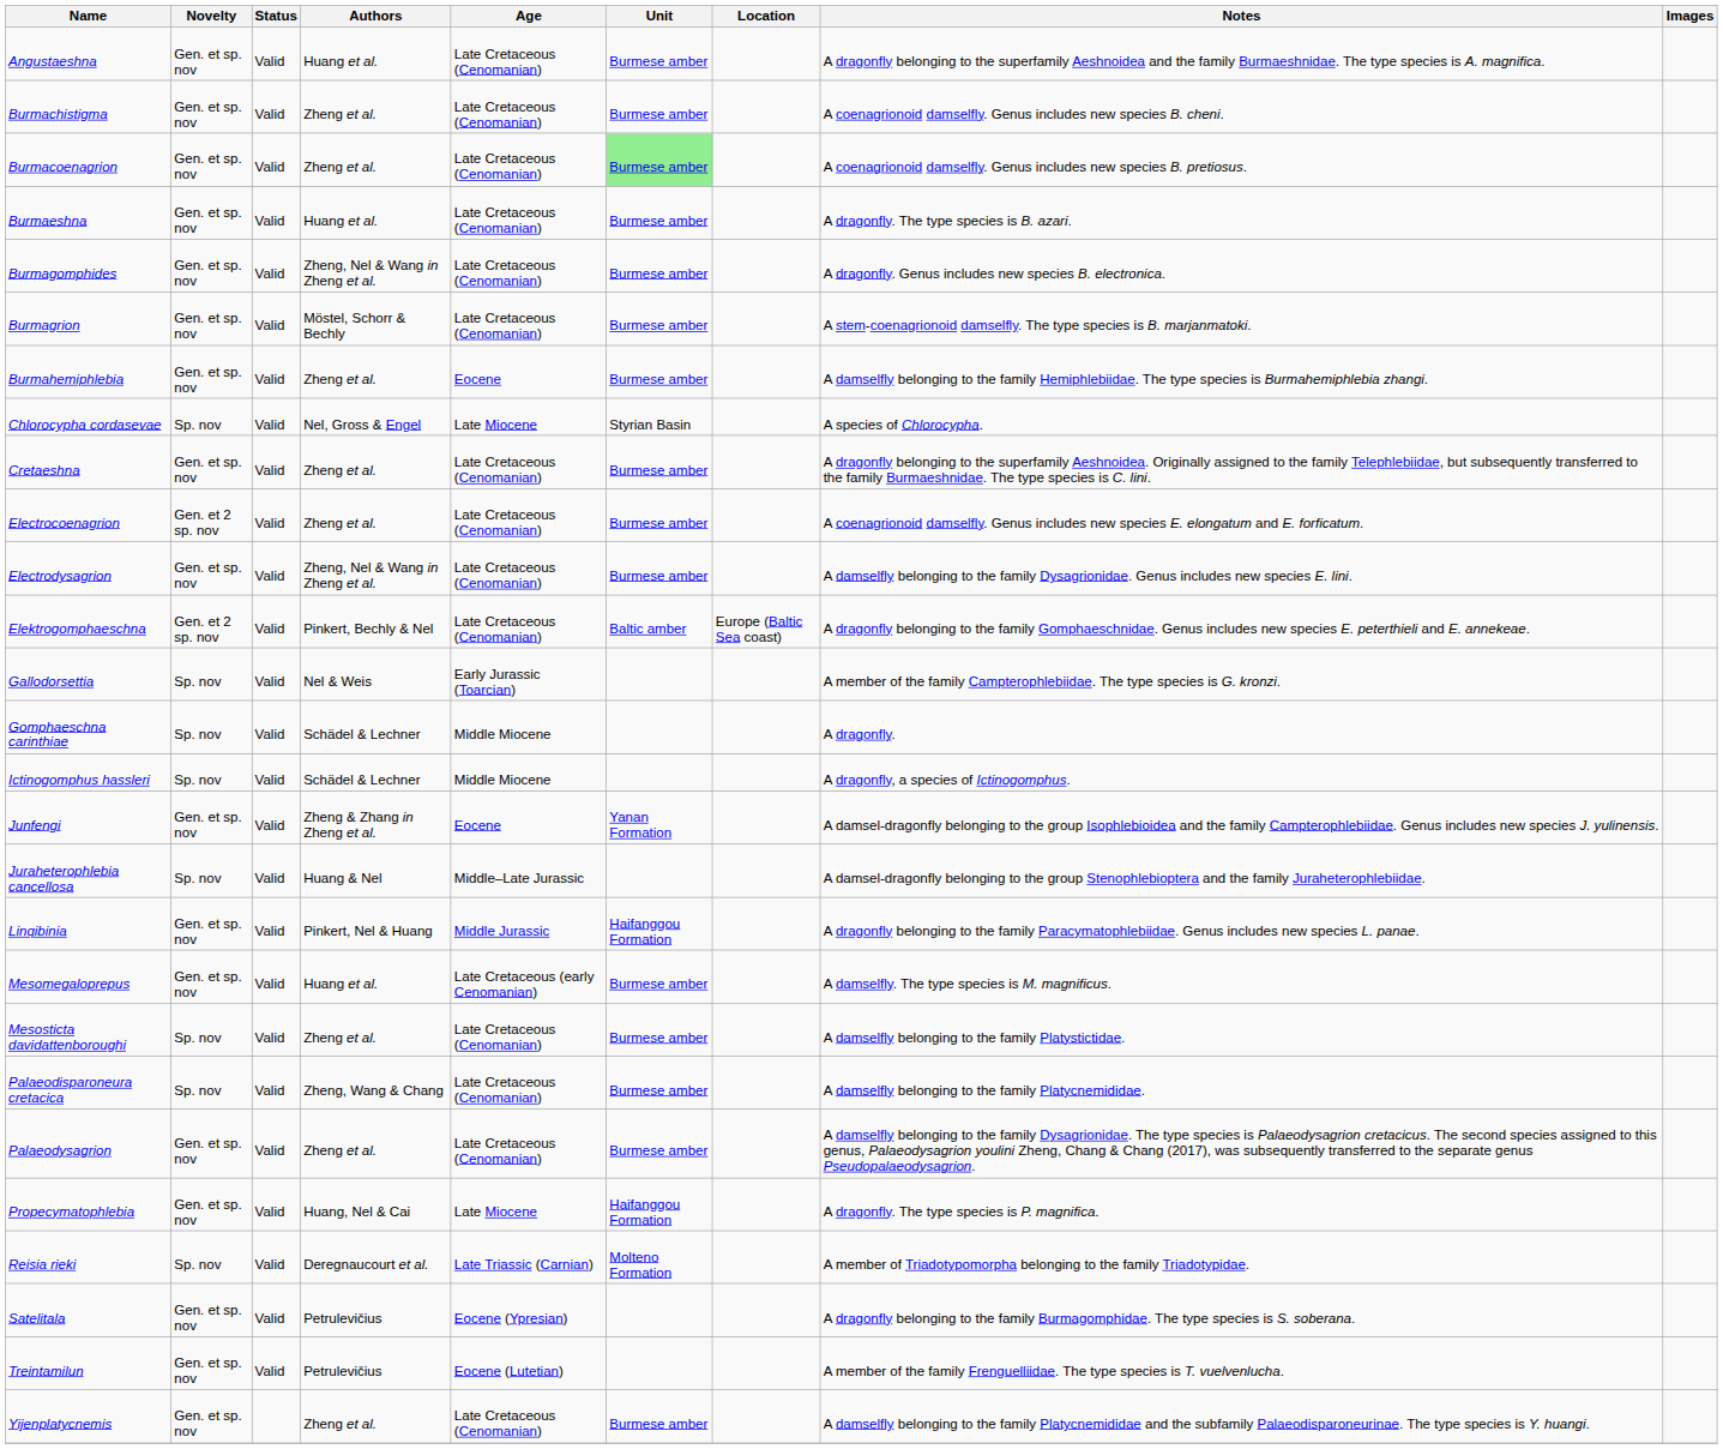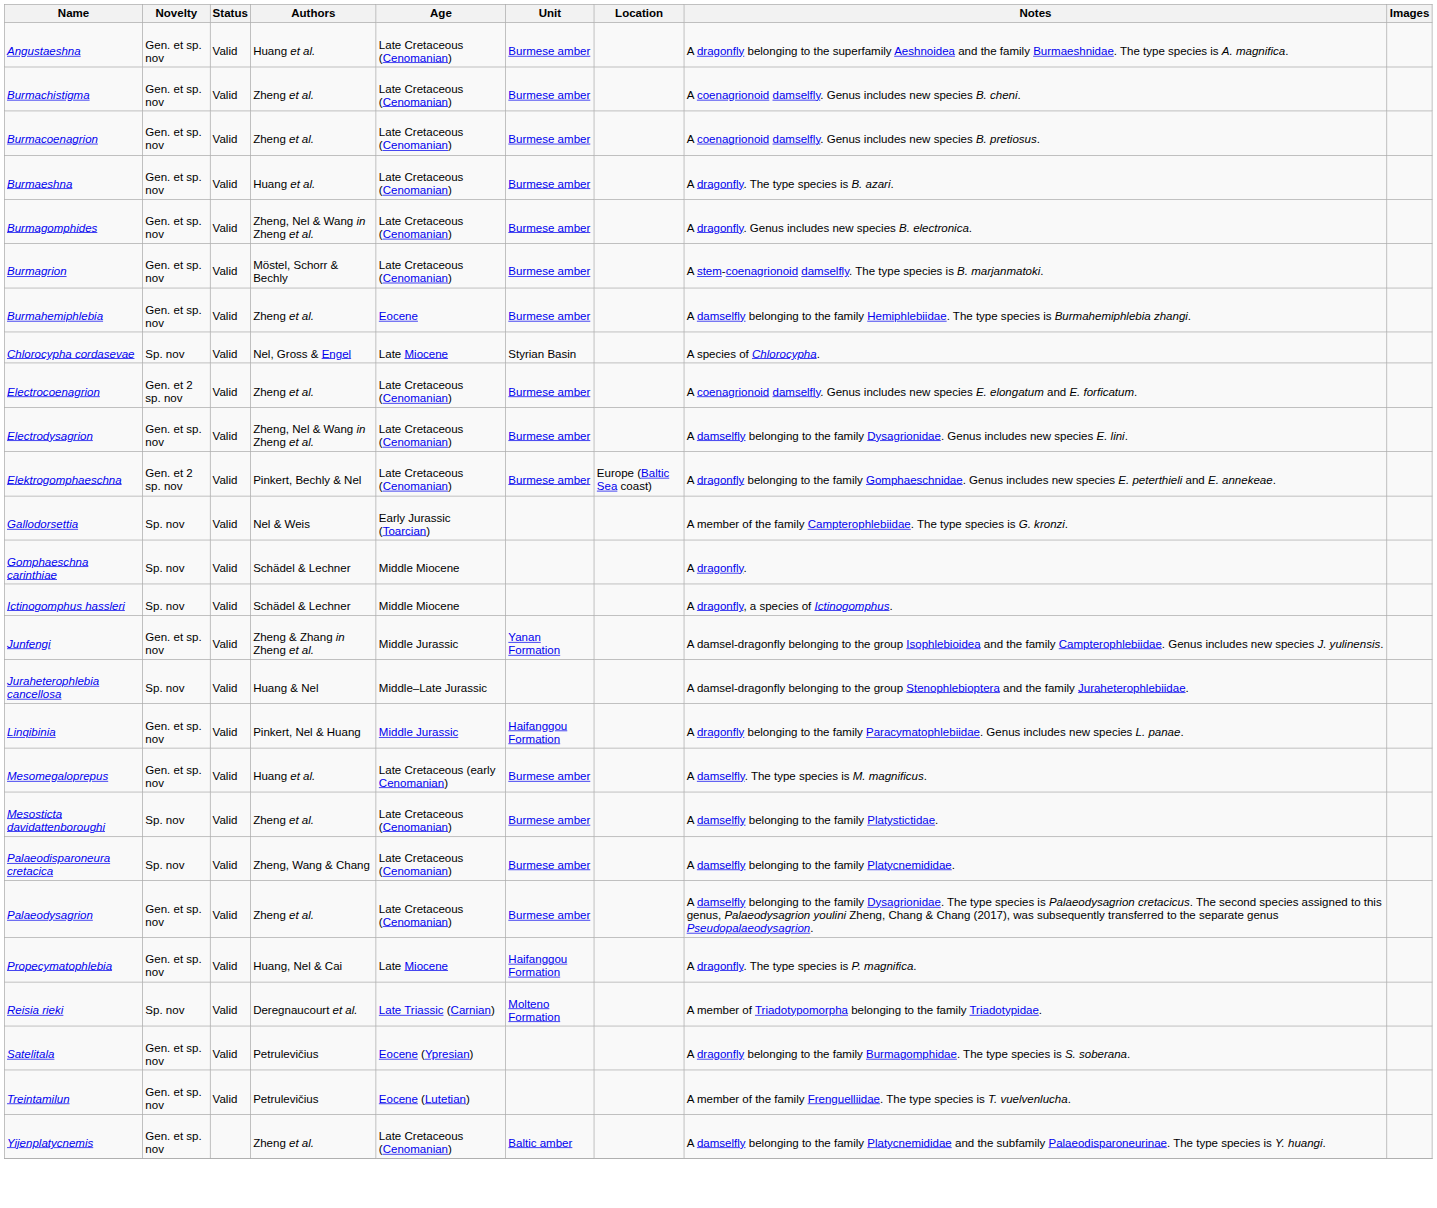 <table class="wikitable sortable" align="center" width="100%">
 <tr>
 <th>Name</th>
 <th>Novelty</th>
 <th>Status</th>
 <th>Authors</th>
 <th>Age</th>
 <th>Unit</th>
 <th>Location</th>
 <th>Notes</th>
 <th>Images</th>
 </tr>
 <tr>
 <td><br><em><a href='#'>Angustaeshna</a></em></td>
 <td><br>Gen. et sp. nov</td>
 <td><br>Valid</td>
 <td><br>Huang <em>et al.</em></td>
 <td><br>Late Cretaceous (<a href='#'>Cenomanian</a>)</td>
 <td><br><a href='#'>Burmese amber</a></td>
 <td><br></td>
 <td><br>A <a href='#'>dragonfly</a> belonging to the superfamily <a href='#'>Aeshnoidea</a> and the family <a href='#'>Burmaeshnidae</a>. The type species is <em>A. magnifica</em>.</td>
 <td></td>
 </tr>
 <tr>
 <td><br><em><a href='#'>Burmachistigma</a></em></td>
 <td><br>Gen. et sp. nov</td>
 <td><br>Valid</td>
 <td><br>Zheng <em>et al.</em></td>
 <td><br>Late Cretaceous (<a href='#'>Cenomanian</a>)</td>
 <td><br><a href='#'>Burmese amber</a></td>
 <td><br></td>
 <td><br>A <a href='#'>coenagrionoid</a> <a href='#'>damselfly</a>. Genus includes new species <em>B. cheni</em>.</td>
 <td></td>
 </tr>
 <tr>
 <td><br><em><a href='#'>Burmacoenagrion</a></em></td>
 <td><br>Gen. et sp. nov</td>
 <td><br>Valid</td>
 <td><br>Zheng <em>et al.</em></td>
 <td><br>Late Cretaceous (<a href='#'>Cenomanian</a>)</td>
-<td style="background: lightgreen;"><br><a href='#'>Burmese amber</a></td>
+<td><br><a href='#'>Burmese amber</a></td>
 <td><br></td>
 <td><br>A <a href='#'>coenagrionoid</a> <a href='#'>damselfly</a>. Genus includes new species <em>B. pretiosus</em>.</td>
 <td></td>
 </tr>
 <tr>
 <td><br><em><a href='#'>Burmaeshna</a></em></td>
 <td><br>Gen. et sp. nov</td>
 <td><br>Valid</td>
 <td><br>Huang <em>et al.</em></td>
 <td><br>Late Cretaceous (<a href='#'>Cenomanian</a>)</td>
 <td><br><a href='#'>Burmese amber</a></td>
 <td><br></td>
 <td><br>A <a href='#'>dragonfly</a>. The type species is <em>B. azari</em>.</td>
 <td></td>
 </tr>
 <tr>
 <td><br><em><a href='#'>Burmagomphides</a></em></td>
 <td><br>Gen. et sp. nov</td>
 <td><br>Valid</td>
 <td><br>Zheng, Nel & Wang <em>in</em> Zheng <em>et al.</em></td>
 <td><br>Late Cretaceous (<a href='#'>Cenomanian</a>)</td>
 <td><br><a href='#'>Burmese amber</a></td>
 <td><br></td>
 <td><br>A <a href='#'>dragonfly</a>. Genus includes new species <em>B. electronica</em>.</td>
 <td></td>
 </tr>
 <tr>
 <td><br><em><a href='#'>Burmagrion</a></em></td>
 <td><br>Gen. et sp. nov</td>
 <td><br>Valid</td>
 <td><br>Möstel, Schorr & Bechly</td>
 <td><br>Late Cretaceous (<a href='#'>Cenomanian</a>)</td>
 <td><br><a href='#'>Burmese amber</a></td>
 <td><br></td>
 <td><br>A <a href='#'>stem</a>-<a href='#'>coenagrionoid</a> <a href='#'>damselfly</a>. The type species is <em>B. marjanmatoki</em>.</td>
 <td><br></td>
 </tr>
 <tr>
 <td><br><em><a href='#'>Burmahemiphlebia</a></em></td>
 <td><br>Gen. et sp. nov</td>
 <td><br>Valid</td>
 <td><br>Zheng <em>et al.</em></td>
 <td><br><a href='#'>Eocene</a></td>
 <td><br><a href='#'>Burmese amber</a></td>
 <td><br></td>
 <td><br>A <a href='#'>damselfly</a> belonging to the family <a href='#'>Hemiphlebiidae</a>. The type species is <em>Burmahemiphlebia zhangi</em>.</td>
 <td></td>
 </tr>
 <tr>
 <td><br><em><a href='#'>Chlorocypha cordasevae</a></em></td>
 <td><br>Sp. nov</td>
 <td><br>Valid</td>
 <td><br>Nel, Gross & <a href='#'>Engel</a></td>
 <td><br>Late <a href='#'>Miocene</a></td>
 <td><br>Styrian Basin</td>
 <td><br></td>
 <td><br>A species of <em><a href='#'>Chlorocypha</a></em>.</td>
 <td></td>
 </tr>
 <tr>
-<td><br><em><a href='#'>Cretaeshna</a></em></td>
-<td><br>Gen. et sp. nov</td>
-<td><br>Valid</td>
-<td><br>Zheng <em>et al.</em></td>
-<td><br>Late Cretaceous (<a href='#'>Cenomanian</a>)</td>
-<td><br><a href='#'>Burmese amber</a></td>
-<td><br></td>
-<td><br>A <a href='#'>dragonfly</a> belonging to the superfamily <a href='#'>Aeshnoidea</a>. Originally assigned to the family <a href='#'>Telephlebiidae</a>, but subsequently transferred to the family <a href='#'>Burmaeshnidae</a>. The type species is <em>C. lini</em>.</td>
-<td></td>
-</tr>
-<tr>
 <td><br><em><a href='#'>Electrocoenagrion</a></em></td>
 <td><br>Gen. et 2 sp. nov</td>
 <td><br>Valid</td>
 <td><br>Zheng <em>et al.</em></td>
 <td><br>Late Cretaceous (<a href='#'>Cenomanian</a>)</td>
 <td><br><a href='#'>Burmese amber</a></td>
 <td><br></td>
 <td><br>A <a href='#'>coenagrionoid</a> <a href='#'>damselfly</a>. Genus includes new species <em>E. elongatum</em> and <em>E. forficatum</em>.</td>
 <td></td>
 </tr>
 <tr>
 <td><br><em><a href='#'>Electrodysagrion</a></em></td>
 <td><br>Gen. et sp. nov</td>
 <td><br>Valid</td>
 <td><br>Zheng, Nel & Wang <em>in</em> Zheng <em>et al.</em></td>
 <td><br>Late Cretaceous (<a href='#'>Cenomanian</a>)</td>
 <td><br><a href='#'>Burmese amber</a></td>
 <td><br></td>
 <td><br>A <a href='#'>damselfly</a> belonging to the family <a href='#'>Dysagrionidae</a>. Genus includes new species <em>E. lini</em>.</td>
 <td></td>
 </tr>
 <tr>
 <td><br><em><a href='#'>Elektrogomphaeschna</a></em></td>
 <td><br>Gen. et 2 sp. nov</td>
 <td><br>Valid</td>
 <td><br>Pinkert, Bechly & Nel</td>
 <td><br>Late Cretaceous (<a href='#'>Cenomanian</a>)</td>
-<td><br><a href='#'>Baltic amber</a></td>
+<td><br><a href='#'>Burmese amber</a></td>
 <td><br>Europe (<a href='#'>Baltic Sea</a> coast)</td>
 <td><br>A <a href='#'>dragonfly</a> belonging to the family <a href='#'>Gomphaeschnidae</a>. Genus includes new species <em>E. peterthieli</em> and <em>E. annekeae</em>.</td>
 <td></td>
 </tr>
 <tr>
 <td><br><em><a href='#'>Gallodorsettia</a></em></td>
 <td><br>Sp. nov</td>
 <td><br>Valid</td>
 <td><br>Nel & Weis</td>
 <td><br>Early Jurassic (<a href='#'>Toarcian</a>)</td>
 <td></td>
 <td><br></td>
 <td><br>A member of the family <a href='#'>Campterophlebiidae</a>. The type species is <em>G. kronzi</em>.</td>
 <td></td>
 </tr>
 <tr>
 <td><br><em><a href='#'>Gomphaeschna carinthiae</a></em></td>
 <td><br>Sp. nov</td>
 <td><br>Valid</td>
 <td><br>Schädel & Lechner</td>
 <td><br>Middle Miocene</td>
 <td></td>
 <td><br></td>
 <td><br>A <a href='#'>dragonfly</a>.</td>
 <td></td>
 </tr>
 <tr>
 <td><br><em><a href='#'>Ictinogomphus hassleri</a></em></td>
 <td><br>Sp. nov</td>
 <td><br>Valid</td>
 <td><br>Schädel & Lechner</td>
 <td><br>Middle Miocene</td>
 <td></td>
 <td><br></td>
 <td><br>A <a href='#'>dragonfly</a>, a species of <em><a href='#'>Ictinogomphus</a></em>.</td>
 <td></td>
 </tr>
 <tr>
 <td><br><em><a href='#'>Junfengi</a></em></td>
 <td><br>Gen. et sp. nov</td>
 <td><br>Valid</td>
 <td><br>Zheng & Zhang <em>in</em> Zheng <em>et al.</em></td>
-<td><br><a href='#'>Eocene</a></td>
+<td><br>Middle Jurassic</td>
 <td><br><a href='#'>Yanan Formation</a></td>
 <td><br></td>
 <td><br>A damsel-dragonfly belonging to the group <a href='#'>Isophlebioidea</a> and the family <a href='#'>Campterophlebiidae</a>. Genus includes new species <em>J. yulinensis</em>.</td>
 <td></td>
 </tr>
 <tr>
 <td><br><em><a href='#'>Juraheterophlebia cancellosa</a></em></td>
 <td><br>Sp. nov</td>
 <td><br>Valid</td>
 <td><br>Huang & Nel</td>
 <td><br>Middle–Late Jurassic</td>
 <td></td>
 <td><br></td>
 <td><br>A damsel-dragonfly belonging to the group <a href='#'>Stenophlebioptera</a> and the family <a href='#'>Juraheterophlebiidae</a>.</td>
 <td></td>
 </tr>
 <tr>
 <td><br><em><a href='#'>Linqibinia</a></em></td>
 <td><br>Gen. et sp. nov</td>
 <td><br>Valid</td>
 <td><br>Pinkert, Nel & Huang</td>
 <td><br><a href='#'>Middle Jurassic</a></td>
 <td><br><a href='#'>Haifanggou Formation</a></td>
 <td><br></td>
 <td><br>A <a href='#'>dragonfly</a> belonging to the family <a href='#'>Paracymatophlebiidae</a>. Genus includes new species <em>L. panae</em>.</td>
 <td></td>
 </tr>
 <tr>
 <td><br><em><a href='#'>Mesomegaloprepus</a></em></td>
 <td><br>Gen. et sp. nov</td>
 <td><br>Valid</td>
 <td><br>Huang <em>et al.</em></td>
 <td><br>Late Cretaceous (early <a href='#'>Cenomanian</a>)</td>
 <td><br><a href='#'>Burmese amber</a></td>
 <td><br></td>
 <td><br>A <a href='#'>damselfly</a>. The type species is <em>M. magnificus</em>.</td>
 <td></td>
 </tr>
 <tr>
 <td><br><em><a href='#'>Mesosticta davidattenboroughi</a></em></td>
 <td><br>Sp. nov</td>
 <td><br>Valid</td>
 <td><br>Zheng <em>et al.</em></td>
 <td><br>Late Cretaceous (<a href='#'>Cenomanian</a>)</td>
 <td><br><a href='#'>Burmese amber</a></td>
 <td><br></td>
 <td><br>A <a href='#'>damselfly</a> belonging to the family <a href='#'>Platystictidae</a>.</td>
 <td></td>
 </tr>
 <tr>
 <td><br><em><a href='#'>Palaeodisparoneura cretacica</a></em></td>
 <td><br>Sp. nov</td>
 <td><br>Valid</td>
 <td><br>Zheng, Wang & Chang</td>
 <td><br>Late Cretaceous (<a href='#'>Cenomanian</a>)</td>
 <td><br><a href='#'>Burmese amber</a></td>
 <td><br></td>
 <td><br>A <a href='#'>damselfly</a> belonging to the family <a href='#'>Platycnemididae</a>.</td>
 <td></td>
 </tr>
 <tr>
 <td><br><em><a href='#'>Palaeodysagrion</a></em></td>
 <td><br>Gen. et sp. nov</td>
 <td><br>Valid</td>
 <td><br>Zheng <em>et al.</em></td>
 <td><br>Late Cretaceous (<a href='#'>Cenomanian</a>)</td>
 <td><br><a href='#'>Burmese amber</a></td>
 <td><br></td>
 <td><br>A <a href='#'>damselfly</a> belonging to the family <a href='#'>Dysagrionidae</a>. The type species is <em>Palaeodysagrion cretacicus</em>. The second species assigned to this genus, <em>Palaeodysagrion youlini</em> Zheng, Chang & Chang (2017), was subsequently transferred to the separate genus <em><a href='#'>Pseudopalaeodysagrion</a></em>.</td>
 <td></td>
 </tr>
 <tr>
 <td><br><em><a href='#'>Propecymatophlebia</a></em></td>
 <td><br>Gen. et sp. nov</td>
 <td><br>Valid</td>
 <td><br>Huang, Nel & Cai</td>
 <td><br>Late <a href='#'>Miocene</a></td>
 <td><br><a href='#'>Haifanggou Formation</a></td>
 <td><br></td>
 <td><br>A <a href='#'>dragonfly</a>. The type species is <em>P. magnifica</em>.</td>
 <td></td>
 </tr>
 <tr>
 <td><br><em><a href='#'>Reisia rieki</a></em></td>
 <td><br>Sp. nov</td>
 <td><br>Valid</td>
 <td><br>Deregnaucourt <em>et al.</em></td>
 <td><br><a href='#'>Late Triassic</a> (<a href='#'>Carnian</a>)</td>
 <td><br><a href='#'>Molteno Formation</a></td>
 <td><br></td>
 <td><br>A member of <a href='#'>Triadotypomorpha</a> belonging to the family <a href='#'>Triadotypidae</a>.</td>
 <td></td>
 </tr>
 <tr>
 <td><br><em><a href='#'>Satelitala</a></em></td>
 <td><br>Gen. et sp. nov</td>
 <td><br>Valid</td>
 <td><br>Petrulevičius</td>
 <td><br><a href='#'>Eocene</a> (<a href='#'>Ypresian</a>)</td>
 <td></td>
 <td><br></td>
 <td><br>A <a href='#'>dragonfly</a> belonging to the family <a href='#'>Burmagomphidae</a>. The type species is <em>S. soberana</em>.</td>
 <td></td>
 </tr>
 <tr>
 <td><br><em><a href='#'>Treintamilun</a></em></td>
 <td><br>Gen. et sp. nov</td>
 <td><br>Valid</td>
 <td><br>Petrulevičius</td>
 <td><br><a href='#'>Eocene</a> (<a href='#'>Lutetian</a>)</td>
 <td></td>
 <td><br></td>
 <td><br>A member of the family <a href='#'>Frenguelliidae</a>. The type species is <em>T. vuelvenlucha</em>.</td>
 <td></td>
 </tr>
 <tr>
 <td><br><em><a href='#'>Yijenplatycnemis</a></em></td>
 <td><br>Gen. et sp. nov</td>
 <td></td>
 <td><br>Zheng <em>et al.</em></td>
 <td><br>Late Cretaceous (<a href='#'>Cenomanian</a>)</td>
-<td><br><a href='#'>Burmese amber</a></td>
+<td><br><a href='#'>Baltic amber</a></td>
 <td><br></td>
 <td><br>A <a href='#'>damselfly</a> belonging to the family <a href='#'>Platycnemididae</a> and the subfamily <a href='#'>Palaeodisparoneurinae</a>. The type species is <em>Y. huangi</em>.</td>
 <td></td>
 </tr>
 <tr>
 </tr>
 </table>
